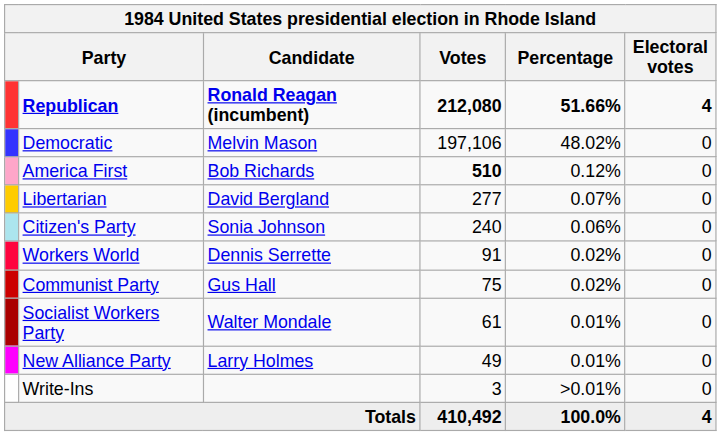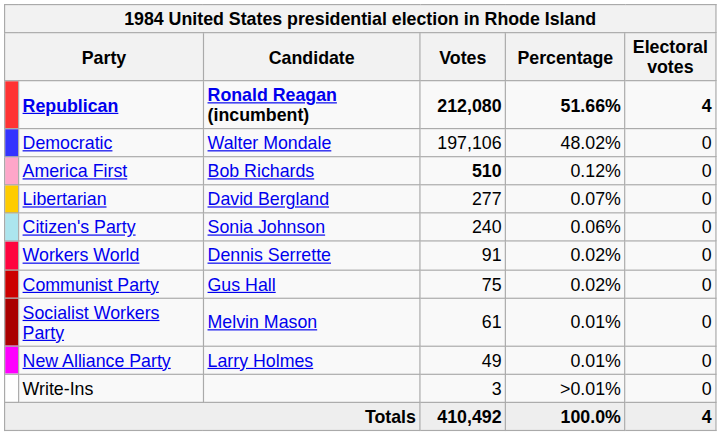 <table class="wikitable" style="font-size: 95%;">
 <tr>
 <th colspan="6">1984 United States presidential election in Rhode Island</th>
 </tr>
 <tr>
 <th colspan="2" style="width: 15em">Party</th>
 <th style="width: 17em">Candidate</th>
 <th style="width: 5em">Votes</th>
 <th style="width: 7em">Percentage</th>
 <th style="width: 5em">Electoral votes</th>
 </tr>
 <tr>
 <th style="background:#f33; width:3px;"></th>
 <td style="width: 130px"><strong><a href='#'>Republican</a></strong></td>
 <td><strong><a href='#'>Ronald Reagan</a> (incumbent)</strong></td>
 <td style="text-align:right;"><strong>212,080</strong></td>
 <td style="text-align:right;"><strong>51.66%</strong></td>
 <td style="text-align:right;"><strong>4</strong></td>
 </tr>
 <tr>
 <th style="background:#33f; width:3px;"></th>
 <td style="width: 130px"><a href='#'>Democratic</a></td>
-<td><a href='#'>Melvin Mason</a></td>
+<td><a href='#'>Walter Mondale</a></td>
 <td style="text-align:right;">197,106</td>
 <td style="text-align:right;">48.02%</td>
 <td style="text-align:right;">0</td>
 </tr>
 <tr>
 <th style="background:#FFA6C9; width:3px;"></th>
 <td style="width: 130px"><a href='#'>America First</a></td>
 <td><a href='#'>Bob Richards</a></td>
 <td style="text-align:right;"><strong>510</strong></td>
 <td style="text-align:right;">0.12%</td>
 <td style="text-align:right;">0</td>
 </tr>
 <tr>
 <th style="background:#FFCC00; width:3px;"></th>
 <td style="width: 130px"><a href='#'>Libertarian</a></td>
 <td><a href='#'>David Bergland</a></td>
 <td style="text-align:right;">277</td>
 <td style="text-align:right;">0.07%</td>
 <td style="text-align:right;">0</td>
 </tr>
 <tr>
 <th style="background: #ACE5EE; width:3px;"></th>
 <td style="width: 130px"><a href='#'>Citizen's Party</a></td>
 <td><a href='#'>Sonia Johnson</a></td>
 <td style="text-align:right;">240</td>
 <td style="text-align:right;">0.06%</td>
 <td style="text-align:right;">0</td>
 </tr>
 <tr>
 <th style="background: #FF033E; width:3px;"></th>
 <td style="width: 130px"><a href='#'>Workers World</a></td>
 <td><a href='#'>Dennis Serrette</a></td>
 <td style="text-align:right;">91</td>
 <td style="text-align:right;">0.02%</td>
 <td style="text-align:right;">0</td>
 </tr>
 <tr>
 <th style="background:#c00; width:3px;"></th>
 <td style="width: 130px"><a href='#'>Communist Party</a></td>
 <td><a href='#'>Gus Hall</a></td>
 <td style="text-align:right;">75</td>
 <td style="text-align:right;">0.02%</td>
 <td style="text-align:right;">0</td>
 </tr>
 <tr>
 <th style="background: #aa0000; width:3px;"></th>
 <td style="width: 130px"><a href='#'>Socialist Workers Party</a></td>
-<td><a href='#'>Walter Mondale</a></td>
+<td><a href='#'>Melvin Mason</a></td>
 <td style="text-align:right;">61</td>
 <td style="text-align:right;">0.01%</td>
 <td style="text-align:right;">0</td>
 </tr>
 <tr>
 <th style="background: #FF00FF; width:3px;"></th>
 <td style="width: 130px"><a href='#'>New Alliance Party</a></td>
 <td><a href='#'>Larry Holmes</a></td>
 <td style="text-align:right;">49</td>
 <td style="text-align:right;">0.01%</td>
 <td style="text-align:right;">0</td>
 </tr>
 <tr>
 <th style="background:#FFFFFF; width:3px;"></th>
 <td style="width: 130px">Write-Ins</td>
 <td></td>
 <td style="text-align:right;">3</td>
 <td style="text-align:right;">>0.01%</td>
 <td style="text-align:right;">0</td>
 </tr>
 <tr style="background:#eee; text-align:right;">
 <td colspan="3"><strong>Totals</strong></td>
 <td><strong>410,492</strong></td>
 <td><strong>100.0%</strong></td>
 <td><strong>4</strong></td>
 </tr>
 </table>
